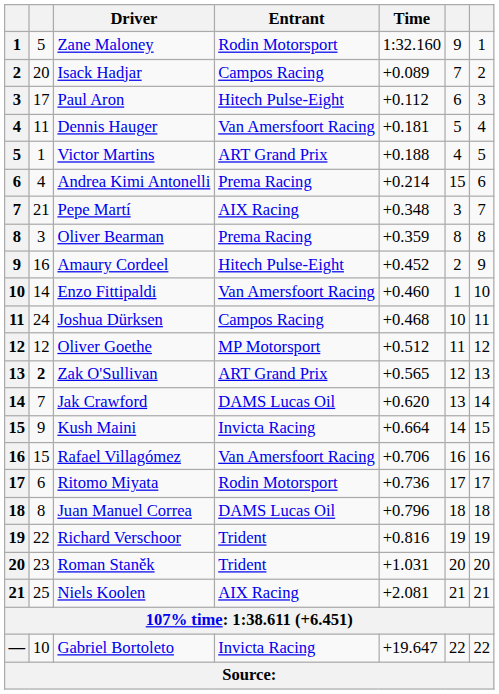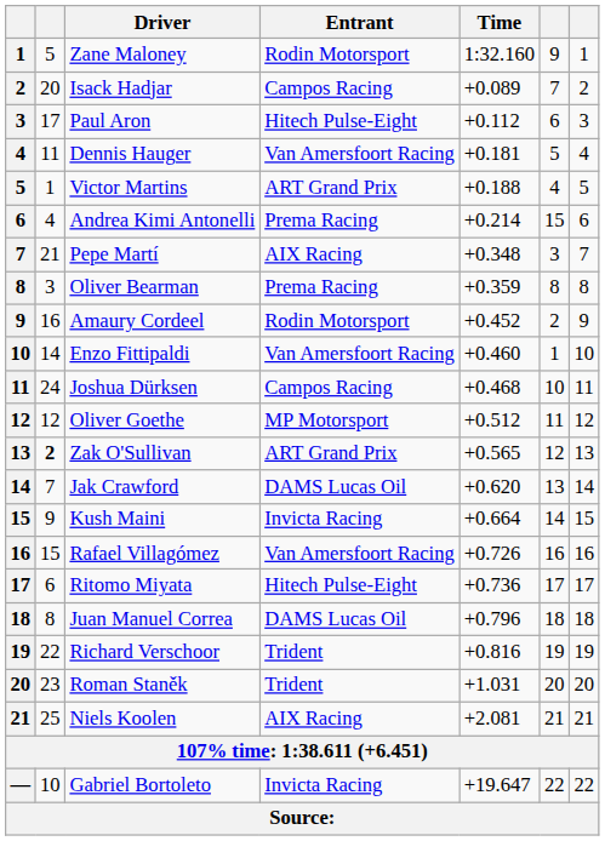 <table class="wikitable" style="font-size:85%">
 <tr>
 <th scope="col"></th>
 <th scope="col"></th>
 <th scope="col">Driver</th>
 <th scope="col">Entrant</th>
 <th scope="col">Time</th>
 <th scope="col"></th>
 <th scope="col"></th>
 </tr>
 <tr>
 <th>1</th>
 <td align="center">5</td>
 <td> <a href='#'>Zane Maloney</a></td>
 <td><a href='#'>Rodin Motorsport</a></td>
 <td>1:32.160</td>
 <td align="center">9</td>
 <td align="center">1</td>
 </tr>
 <tr>
 <th>2</th>
 <td align="center">20</td>
 <td> <a href='#'>Isack Hadjar</a></td>
 <td><a href='#'>Campos Racing</a></td>
 <td>+0.089</td>
 <td align="center">7</td>
 <td align="center">2</td>
 </tr>
 <tr>
 <th>3</th>
 <td align="center">17</td>
 <td> <a href='#'>Paul Aron</a></td>
 <td><a href='#'>Hitech Pulse-Eight</a></td>
 <td>+0.112</td>
 <td align="center">6</td>
 <td align="center">3</td>
 </tr>
 <tr>
 <th>4</th>
 <td align="center">11</td>
 <td> <a href='#'>Dennis Hauger</a></td>
 <td><a href='#'>Van Amersfoort Racing</a></td>
 <td>+0.181</td>
 <td align="center">5</td>
 <td align="center">4</td>
 </tr>
 <tr>
 <th>5</th>
 <td align="center">1</td>
 <td> <a href='#'>Victor Martins</a></td>
 <td><a href='#'>ART Grand Prix</a></td>
 <td>+0.188</td>
 <td align="center">4</td>
 <td align="center">5</td>
 </tr>
 <tr>
 <th>6</th>
 <td align="center">4</td>
 <td> <a href='#'>Andrea Kimi Antonelli</a></td>
 <td><a href='#'>Prema Racing</a></td>
 <td>+0.214</td>
 <td align="center">15</td>
 <td align="center">6</td>
 </tr>
 <tr>
 <th>7</th>
 <td align="center">21</td>
 <td> <a href='#'>Pepe Martí</a></td>
 <td><a href='#'>AIX Racing</a></td>
 <td>+0.348</td>
 <td align="center">3</td>
 <td align="center">7</td>
 </tr>
 <tr>
 <th>8</th>
 <td align="center">3</td>
 <td> <a href='#'>Oliver Bearman</a></td>
 <td><a href='#'>Prema Racing</a></td>
 <td>+0.359</td>
 <td align="center">8</td>
 <td align="center">8</td>
 </tr>
 <tr>
 <th>9</th>
 <td align="center">16</td>
 <td> <a href='#'>Amaury Cordeel</a></td>
-<td><a href='#'>Hitech Pulse-Eight</a></td>
+<td><a href='#'>Rodin Motorsport</a></td>
 <td>+0.452</td>
 <td align="center">2</td>
 <td align="center">9</td>
 </tr>
 <tr>
 <th>10</th>
 <td align="center">14</td>
 <td> <a href='#'>Enzo Fittipaldi</a></td>
 <td><a href='#'>Van Amersfoort Racing</a></td>
 <td>+0.460</td>
 <td align="center">1</td>
 <td align="center">10</td>
 </tr>
 <tr>
 <th>11</th>
 <td align="center">24</td>
 <td> <a href='#'>Joshua Dürksen</a></td>
 <td><a href='#'>Campos Racing</a></td>
 <td>+0.468</td>
 <td align="center">10</td>
 <td align="center">11</td>
 </tr>
 <tr>
 <th>12</th>
 <td align="center">12</td>
 <td> <a href='#'>Oliver Goethe</a></td>
 <td><a href='#'>MP Motorsport</a></td>
 <td>+0.512</td>
 <td align="center">11</td>
 <td align="center">12</td>
 </tr>
 <tr>
 <th>13</th>
 <td align="center"><strong>2</strong></td>
 <td> <a href='#'>Zak O'Sullivan</a></td>
 <td><a href='#'>ART Grand Prix</a></td>
 <td>+0.565</td>
 <td align="center">12</td>
 <td align="center">13</td>
 </tr>
 <tr>
 <th>14</th>
 <td align="center">7</td>
 <td> <a href='#'>Jak Crawford</a></td>
 <td><a href='#'>DAMS Lucas Oil</a></td>
 <td>+0.620</td>
 <td align="center">13</td>
 <td align="center">14</td>
 </tr>
 <tr>
 <th>15</th>
 <td align="center">9</td>
 <td> <a href='#'>Kush Maini</a></td>
 <td><a href='#'>Invicta Racing</a></td>
 <td>+0.664</td>
 <td align="center">14</td>
 <td align="center">15</td>
 </tr>
 <tr>
 <th>16</th>
 <td align="center">15</td>
 <td> <a href='#'>Rafael Villagómez</a></td>
 <td><a href='#'>Van Amersfoort Racing</a></td>
-<td>+0.706</td>
+<td>+0.726</td>
 <td align="center">16</td>
 <td align="center">16</td>
 </tr>
 <tr>
 <th>17</th>
 <td align="center">6</td>
 <td> <a href='#'>Ritomo Miyata</a></td>
-<td><a href='#'>Rodin Motorsport</a></td>
+<td><a href='#'>Hitech Pulse-Eight</a></td>
 <td>+0.736</td>
 <td align="center">17</td>
 <td align="center">17</td>
 </tr>
 <tr>
 <th>18</th>
 <td align="center">8</td>
 <td> <a href='#'>Juan Manuel Correa</a></td>
 <td><a href='#'>DAMS Lucas Oil</a></td>
 <td>+0.796</td>
 <td align="center">18</td>
 <td align="center">18</td>
 </tr>
 <tr>
 <th>19</th>
 <td align="center">22</td>
 <td> <a href='#'>Richard Verschoor</a></td>
 <td><a href='#'>Trident</a></td>
 <td>+0.816</td>
 <td align="center">19</td>
 <td align="center">19</td>
 </tr>
 <tr>
 <th>20</th>
 <td align="center">23</td>
 <td> <a href='#'>Roman Staněk</a></td>
 <td><a href='#'>Trident</a></td>
 <td>+1.031</td>
 <td align="center">20</td>
 <td align="center">20</td>
 </tr>
 <tr>
 <th>21</th>
 <td align="center">25</td>
 <td> <a href='#'>Niels Koolen</a></td>
 <td><a href='#'>AIX Racing</a></td>
 <td>+2.081</td>
 <td align="center">21</td>
 <td align="center">21</td>
 </tr>
 <tr>
 <th colspan="7"><a href='#'>107% time</a>:  1:38.611 (+6.451)</th>
 </tr>
 <tr>
 <th>—</th>
 <td align="center">10</td>
 <td> <a href='#'>Gabriel Bortoleto</a></td>
 <td><a href='#'>Invicta Racing</a></td>
 <td>+19.647</td>
 <td align="center">22</td>
 <td align="center">22</td>
 </tr>
 <tr>
 <th colspan="7">Source:</th>
 </tr>
 </table>
